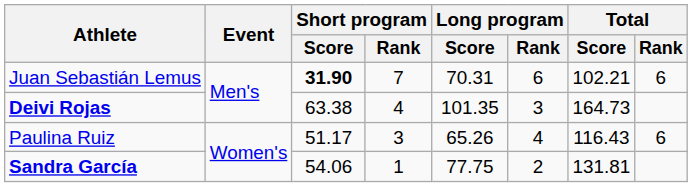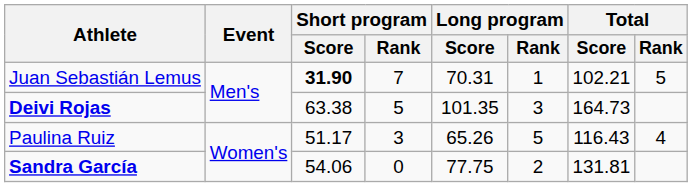 <table class=wikitable style=font-size:90%;text-align:center>
 <tr>
 <th rowspan=2>Athlete</th>
 <th rowspan=2>Event</th>
 <th colspan=2>Short program</th>
 <th colspan=2>Long program</th>
 <th colspan=2>Total</th>
 </tr>
 <tr style=font-size:95%>
 <th>Score</th>
 <th>Rank</th>
 <th>Score</th>
 <th>Rank</th>
 <th>Score</th>
 <th>Rank</th>
 </tr>
 <tr>
 <td align=left><a href='#'>Juan Sebastián Lemus</a></td>
 <td align=left rowspan=2><a href='#'>Men's</a></td>
 <td><strong>31.90</strong></td>
 <td>7</td>
 <td>70.31</td>
-<td>6</td>
+<td>1</td>
 <td>102.21</td>
-<td>6</td>
+<td>5</td>
 </tr>
 <tr align=center>
 <td align=left><strong><a href='#'>Deivi Rojas</a></strong></td>
 <td>63.38</td>
-<td>4</td>
+<td>5</td>
 <td>101.35</td>
 <td>3</td>
 <td>164.73</td>
 <td></td>
 </tr>
 <tr>
 <td align=left><a href='#'>Paulina Ruiz</a></td>
 <td align=left rowspan=2><a href='#'>Women's</a></td>
 <td>51.17</td>
 <td>3</td>
 <td>65.26</td>
+<td>5</td>
+<td>116.43</td>
 <td>4</td>
-<td>116.43</td>
-<td>6</td>
 </tr>
 <tr align=center>
 <td align=left><strong><a href='#'>Sandra García</a></strong></td>
 <td>54.06</td>
-<td>1</td>
+<td>0</td>
 <td>77.75</td>
 <td>2</td>
 <td>131.81</td>
 <td></td>
 </tr>
 </table>
